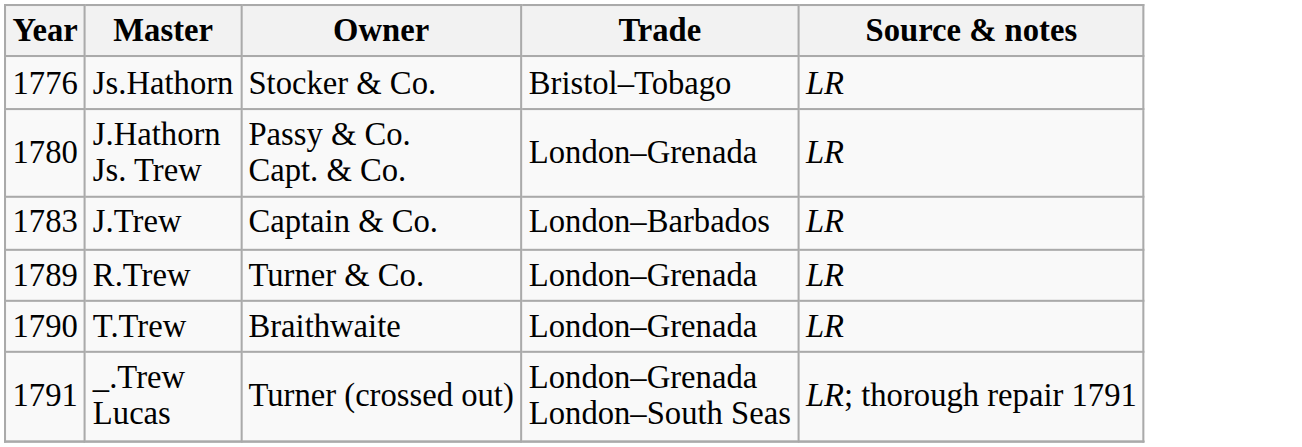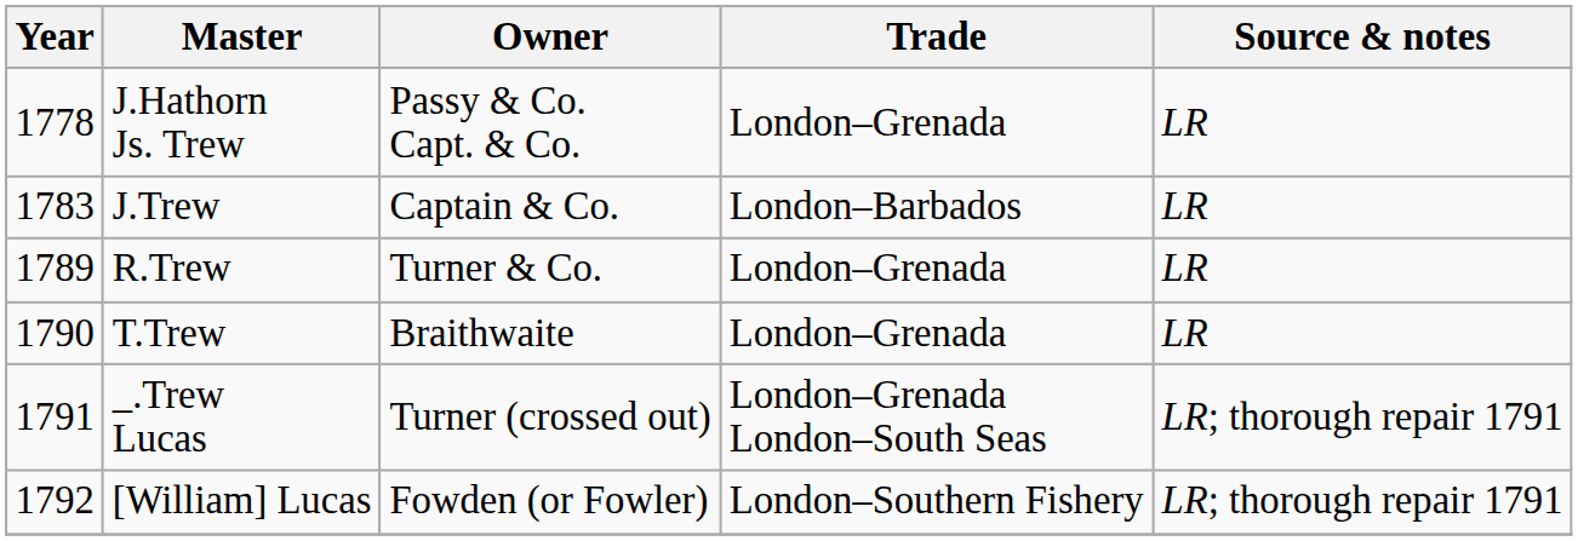 <table class=" wikitable">
 <tr>
 <th>Year</th>
 <th>Master</th>
 <th>Owner</th>
 <th>Trade</th>
 <th>Source & notes</th>
 </tr>
 <tr>
-<td>1776</td>
-<td>Js.Hathorn</td>
-<td>Stocker & Co.</td>
-<td>Bristol–Tobago</td>
-<td><em>LR</em></td>
-</tr>
-<tr>
-<td>1780</td>
+<td>1778</td>
 <td>J.Hathorn<br>Js. Trew</td>
 <td>Passy & Co.<br>Capt. & Co.</td>
 <td>London–Grenada</td>
 <td><em>LR</em></td>
 </tr>
 <tr>
 <td>1783</td>
 <td>J.Trew</td>
 <td>Captain & Co.</td>
 <td>London–Barbados</td>
 <td><em>LR</em></td>
 </tr>
 <tr>
 <td>1789</td>
 <td>R.Trew</td>
 <td>Turner & Co.</td>
 <td>London–Grenada</td>
 <td><em>LR</em></td>
 </tr>
 <tr>
 <td>1790</td>
 <td>T.Trew</td>
 <td>Braithwaite</td>
 <td>London–Grenada</td>
 <td><em>LR</em></td>
 </tr>
 <tr>
 <td>1791</td>
 <td>_.Trew<br>Lucas</td>
 <td>Turner (crossed out)</td>
 <td>London–Grenada<br>London–South Seas</td>
 <td><em>LR</em>; thorough repair 1791</td>
 </tr>
 <tr>
+<td>1792</td>
+<td>[William] Lucas</td>
+<td>Fowden (or Fowler)</td>
+<td>London–Southern Fishery</td>
+<td><em>LR</em>; thorough repair 1791</td>
+</tr>
+<tr>
 </tr>
 </table>
